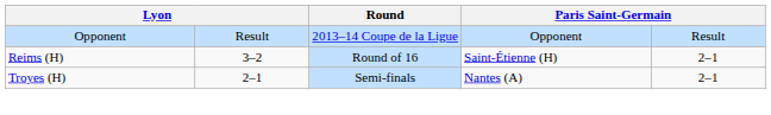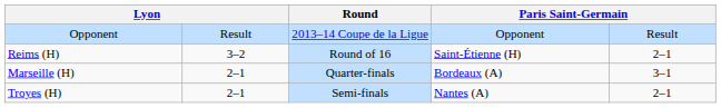 <table class="wikitable" style="text-align:center; white-space:nowrap;">
 <tr>
 <th colspan="2"><a href='#'>Lyon</a></th>
 <th>Round</th>
 <th colspan="2"><a href='#'>Paris Saint-Germain</a></th>
 </tr>
 <tr style="background:#C1E0FF;">
 <td style="width:25%;">Opponent</td>
 <td style="width:15%;">Result</td>
 <td><a href='#'>2013–14 Coupe de la Ligue</a></td>
 <td style="width:25%;">Opponent</td>
 <td style="width:15%;">Result</td>
 </tr>
 <tr>
 <td style="text-align:left"><a href='#'>Reims</a> (H)</td>
 <td>3–2</td>
 <td style="background:#c1e0ff;">Round of 16</td>
 <td style="text-align:left"><a href='#'>Saint-Étienne</a> (H)</td>
 <td>2–1 </td>
 </tr>
 <tr>
+<td style="text-align:left"><a href='#'>Marseille</a> (H)</td>
+<td>2–1</td>
+<td style="background:#c1e0ff;">Quarter-finals</td>
+<td style="text-align:left"><a href='#'>Bordeaux</a> (A)</td>
+<td>3–1</td>
+</tr>
+<tr>
 <td style="text-align:left"><a href='#'>Troyes</a> (H)</td>
 <td>2–1</td>
 <td style="background:#c1e0ff;">Semi-finals</td>
 <td style="text-align:left"><a href='#'>Nantes</a> (A)</td>
 <td>2–1</td>
 </tr>
 </table>
